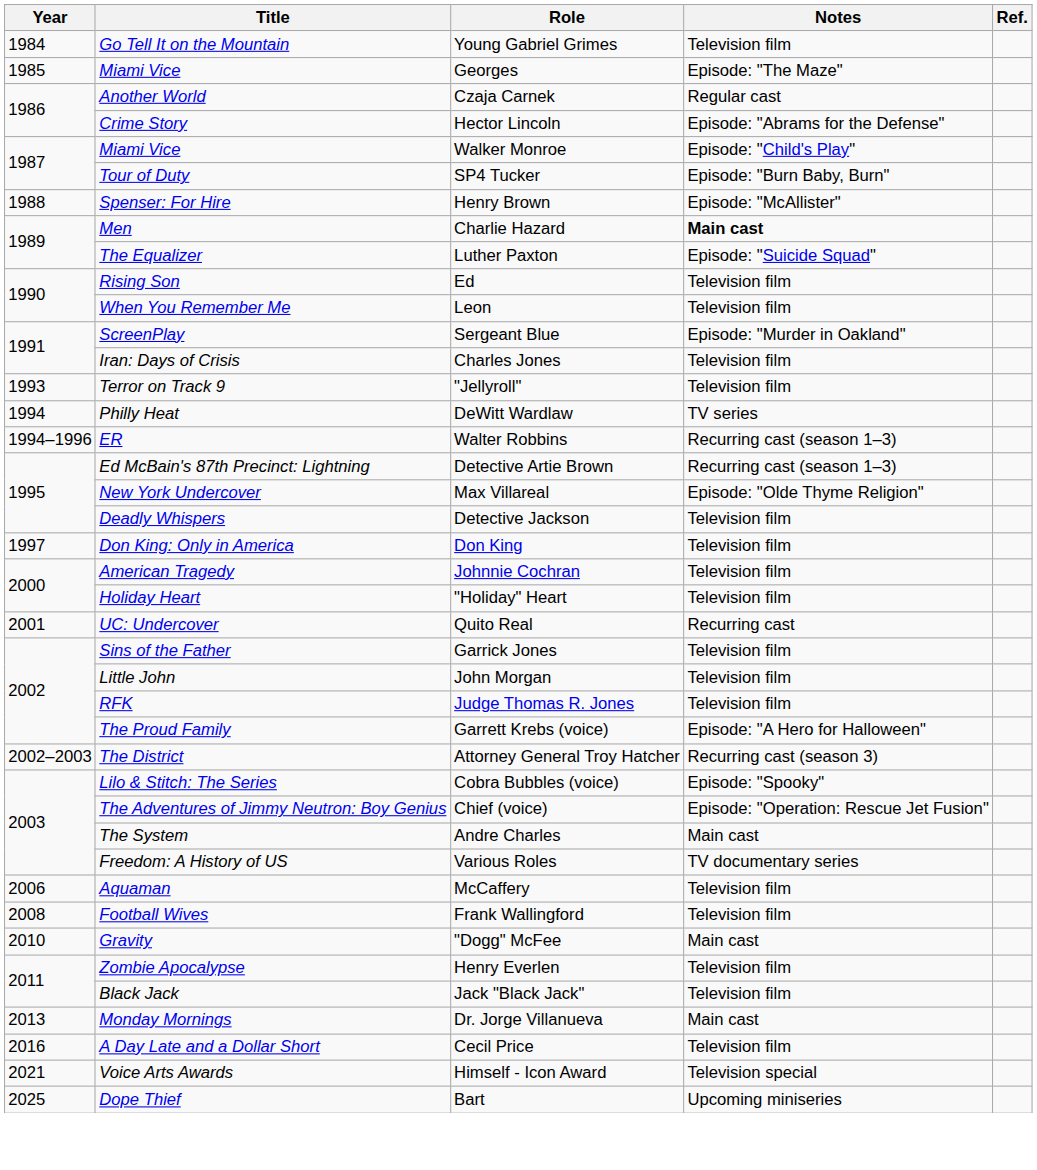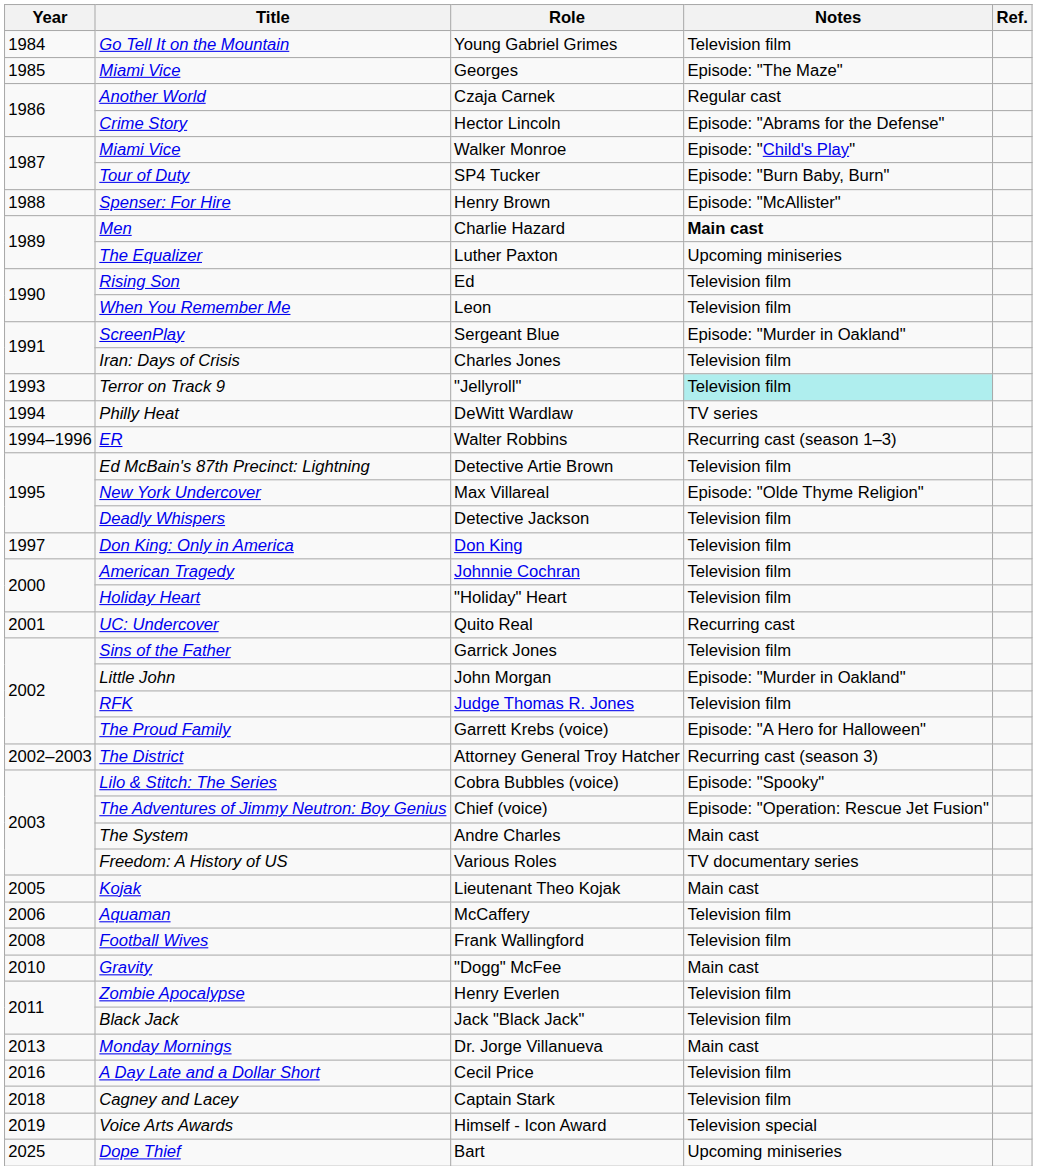 <table class="wikitable sortable">
 <tr>
 <th>Year</th>
 <th>Title</th>
 <th>Role</th>
 <th class="unsortable">Notes</th>
 <th>Ref.</th>
 </tr>
 <tr>
 <td>1984</td>
 <td><em><a href='#'>Go Tell It on the Mountain</a></em></td>
 <td>Young Gabriel Grimes</td>
 <td>Television film</td>
 <td></td>
 </tr>
 <tr>
 <td>1985</td>
 <td><em><a href='#'>Miami Vice</a></em></td>
 <td>Georges</td>
 <td>Episode: "The Maze"</td>
 <td></td>
 </tr>
 <tr>
 <td rowspan="2">1986</td>
 <td><em><a href='#'>Another World</a></em></td>
 <td>Czaja Carnek</td>
 <td>Regular cast</td>
 <td></td>
 </tr>
 <tr>
 <td><em><a href='#'>Crime Story</a></em></td>
 <td>Hector Lincoln</td>
 <td>Episode: "Abrams for the Defense"</td>
 <td></td>
 </tr>
 <tr>
 <td rowspan="2">1987</td>
 <td><em><a href='#'>Miami Vice</a></em></td>
 <td>Walker Monroe</td>
 <td>Episode: "<a href='#'>Child's Play</a>"</td>
 <td></td>
 </tr>
 <tr>
 <td><em><a href='#'>Tour of Duty</a></em></td>
 <td>SP4 Tucker</td>
 <td>Episode: "Burn Baby, Burn"</td>
 <td></td>
 </tr>
 <tr>
 <td>1988</td>
 <td><em><a href='#'>Spenser: For Hire</a></em></td>
 <td>Henry Brown</td>
 <td>Episode: "McAllister"</td>
 <td></td>
 </tr>
 <tr>
 <td rowspan="2">1989</td>
 <td><em><a href='#'>Men</a></em></td>
 <td>Charlie Hazard</td>
 <td><strong>Main cast</strong></td>
 <td></td>
 </tr>
 <tr>
 <td><em><a href='#'>The Equalizer</a></em></td>
 <td>Luther Paxton</td>
-<td>Episode: "<a href='#'>Suicide Squad</a>"</td>
+<td>Upcoming miniseries</td>
 <td></td>
 </tr>
 <tr>
 <td rowspan="2">1990</td>
 <td><em><a href='#'>Rising Son</a></em></td>
 <td>Ed</td>
 <td>Television film</td>
 <td></td>
 </tr>
 <tr>
 <td><em><a href='#'>When You Remember Me</a></em></td>
 <td>Leon</td>
 <td>Television film</td>
 <td></td>
 </tr>
 <tr>
 <td rowspan="2">1991</td>
 <td><em><a href='#'>ScreenPlay</a></em></td>
 <td>Sergeant Blue</td>
 <td>Episode: "Murder in Oakland"</td>
 <td></td>
 </tr>
 <tr>
 <td><em>Iran: Days of Crisis</em></td>
 <td>Charles Jones</td>
 <td>Television film</td>
 <td></td>
 </tr>
 <tr>
 <td>1993</td>
 <td><em>Terror on Track 9</em></td>
 <td>"Jellyroll"</td>
-<td>Television film</td>
+<td style="background: paleturquoise;">Television film</td>
 <td></td>
 </tr>
 <tr>
 <td>1994</td>
 <td><em>Philly Heat</em></td>
 <td>DeWitt Wardlaw</td>
 <td>TV series</td>
 <td></td>
 </tr>
 <tr>
 <td>1994–1996</td>
 <td><em><a href='#'>ER</a></em></td>
 <td>Walter Robbins</td>
 <td>Recurring cast (season 1–3)</td>
 <td></td>
 </tr>
 <tr>
 <td rowspan="3">1995</td>
 <td><em>Ed McBain's 87th Precinct: Lightning</em></td>
 <td>Detective Artie Brown</td>
-<td>Recurring cast (season 1–3)</td>
+<td>Television film</td>
 <td></td>
 </tr>
 <tr>
 <td><em><a href='#'>New York Undercover</a></em></td>
 <td>Max Villareal</td>
 <td>Episode: "Olde Thyme Religion"</td>
 <td></td>
 </tr>
 <tr>
 <td><em><a href='#'>Deadly Whispers</a></em></td>
 <td>Detective Jackson</td>
 <td>Television film</td>
 <td></td>
 </tr>
 <tr>
 <td>1997</td>
 <td><em><a href='#'>Don King: Only in America</a></em></td>
 <td><a href='#'>Don King</a></td>
 <td>Television film</td>
 <td></td>
 </tr>
 <tr>
 <td rowspan="2">2000</td>
 <td><em><a href='#'>American Tragedy</a></em></td>
 <td><a href='#'>Johnnie Cochran</a></td>
 <td>Television film</td>
 <td></td>
 </tr>
 <tr>
 <td><em><a href='#'>Holiday Heart</a></em></td>
 <td>"Holiday" Heart</td>
 <td>Television film</td>
 <td></td>
 </tr>
 <tr>
 <td>2001</td>
 <td><em><a href='#'>UC: Undercover</a></em></td>
 <td>Quito Real</td>
 <td>Recurring cast</td>
 <td></td>
 </tr>
 <tr>
 <td rowspan="4">2002</td>
 <td><em><a href='#'>Sins of the Father</a></em></td>
 <td>Garrick Jones</td>
 <td>Television film</td>
 <td></td>
 </tr>
 <tr>
 <td><em>Little John</em></td>
 <td>John Morgan</td>
-<td>Television film</td>
+<td>Episode: "Murder in Oakland"</td>
 <td></td>
 </tr>
 <tr>
 <td><em><a href='#'>RFK</a></em></td>
 <td><a href='#'>Judge Thomas R. Jones</a></td>
 <td>Television film</td>
 <td></td>
 </tr>
 <tr>
 <td><em><a href='#'>The Proud Family</a></em></td>
 <td>Garrett Krebs (voice)</td>
 <td>Episode: "A Hero for Halloween"</td>
 <td></td>
 </tr>
 <tr>
 <td>2002–2003</td>
 <td><em><a href='#'>The District</a></em></td>
 <td>Attorney General Troy Hatcher</td>
 <td>Recurring cast (season 3)</td>
 <td></td>
 </tr>
 <tr>
 <td rowspan="4">2003</td>
 <td><em><a href='#'>Lilo & Stitch: The Series</a></em></td>
 <td>Cobra Bubbles (voice)</td>
 <td>Episode: "Spooky"</td>
 <td></td>
 </tr>
 <tr>
 <td><em><a href='#'>The Adventures of Jimmy Neutron: Boy Genius</a></em></td>
 <td>Chief (voice)</td>
 <td>Episode: "Operation: Rescue Jet Fusion"</td>
 <td></td>
 </tr>
 <tr>
 <td><em>The System</em></td>
 <td>Andre Charles</td>
 <td>Main cast</td>
 <td></td>
 </tr>
 <tr>
 <td><em>Freedom: A History of US</em></td>
 <td>Various Roles</td>
 <td>TV documentary series</td>
+<td></td>
+</tr>
+<tr>
+<td>2005</td>
+<td><em><a href='#'>Kojak</a></em></td>
+<td>Lieutenant Theo Kojak</td>
+<td>Main cast</td>
 <td></td>
 </tr>
 <tr>
 <td>2006</td>
 <td><em><a href='#'>Aquaman</a></em></td>
 <td>McCaffery</td>
 <td>Television film</td>
 <td></td>
 </tr>
 <tr>
 <td>2008</td>
 <td><em><a href='#'>Football Wives</a></em></td>
 <td>Frank Wallingford</td>
 <td>Television film</td>
 <td></td>
 </tr>
 <tr>
 <td>2010</td>
 <td><em><a href='#'>Gravity</a></em></td>
 <td>"Dogg" McFee</td>
 <td>Main cast</td>
 <td></td>
 </tr>
 <tr>
 <td rowspan="2">2011</td>
 <td><em><a href='#'>Zombie Apocalypse</a></em></td>
 <td>Henry Everlen</td>
 <td>Television film</td>
 <td></td>
 </tr>
 <tr>
 <td><em>Black Jack</em></td>
 <td>Jack "Black Jack"</td>
 <td>Television film</td>
 <td></td>
 </tr>
 <tr>
 <td>2013</td>
 <td><em><a href='#'>Monday Mornings</a></em></td>
 <td>Dr. Jorge Villanueva</td>
 <td>Main cast</td>
 <td></td>
 </tr>
 <tr>
 <td>2016</td>
 <td><em><a href='#'>A Day Late and a Dollar Short</a></em></td>
 <td>Cecil Price</td>
 <td>Television film</td>
 <td></td>
 </tr>
 <tr>
-<td>2021</td>
+<td>2018</td>
+<td><em>Cagney and Lacey</em></td>
+<td>Captain Stark</td>
+<td>Television film</td>
+<td></td>
+</tr>
+<tr>
+<td>2019</td>
 <td><em>Voice Arts Awards</em></td>
 <td>Himself - Icon Award</td>
 <td>Television special</td>
 <td></td>
 </tr>
 <tr>
 <td>2025</td>
 <td><em><a href='#'>Dope Thief</a></em></td>
 <td>Bart</td>
 <td>Upcoming miniseries</td>
 <td></td>
 </tr>
 </table>
